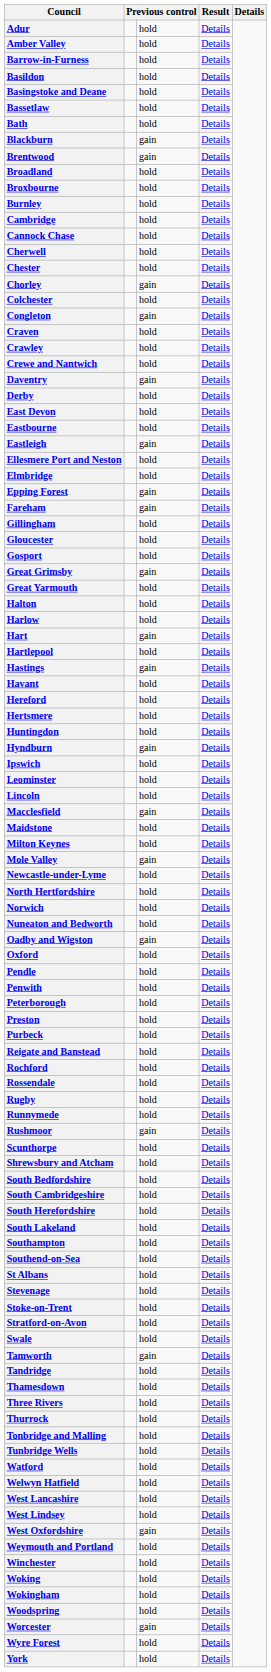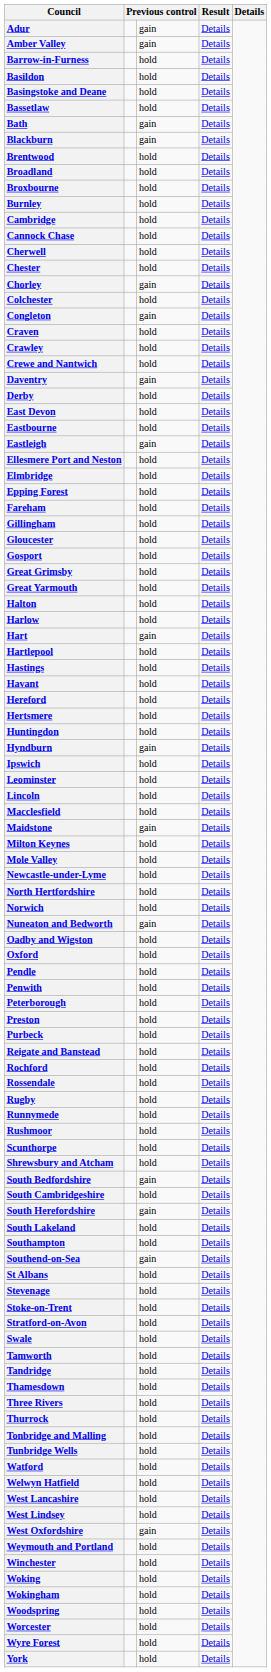 <table class="wikitable sortable" border="1">
 <tr>
 <th scope="col">Council</th>
 <th colspan=2>Previous control</th>
 <th colspan=2>Result</th>
 <th class="unsortable" scope="col">Details</th>
 </tr>
 <tr>
 <th scope="row" style="text-align: left;"><a href='#'>Adur</a></th>
 <td></td>
-<td> hold</td>
+<td> gain</td>
 <td><a href='#'>Details</a></td>
 </tr>
 <tr>
 <th scope="row" style="text-align: left;"><a href='#'>Amber Valley</a></th>
 <td></td>
-<td> hold</td>
+<td> gain</td>
 <td><a href='#'>Details</a></td>
 </tr>
 <tr>
 <th scope="row" style="text-align: left;"><a href='#'>Barrow-in-Furness</a></th>
 <td></td>
 <td> hold</td>
 <td><a href='#'>Details</a></td>
 </tr>
 <tr>
 <th scope="row" style="text-align: left;"><a href='#'>Basildon</a></th>
 <td></td>
 <td> hold</td>
 <td><a href='#'>Details</a></td>
 </tr>
 <tr>
 <th scope="row" style="text-align: left;"><a href='#'>Basingstoke and Deane</a></th>
 <td></td>
 <td> hold</td>
 <td><a href='#'>Details</a></td>
 </tr>
 <tr>
 <th scope="row" style="text-align: left;"><a href='#'>Bassetlaw</a></th>
 <td></td>
 <td> hold</td>
 <td><a href='#'>Details</a></td>
 </tr>
 <tr>
 <th scope="row" style="text-align: left;"><a href='#'>Bath</a></th>
 <td></td>
-<td> hold</td>
+<td> gain</td>
 <td><a href='#'>Details</a></td>
 </tr>
 <tr>
 <th scope="row" style="text-align: left;"><a href='#'>Blackburn</a></th>
 <td></td>
 <td> gain</td>
 <td><a href='#'>Details</a></td>
 </tr>
 <tr>
 <th scope="row" style="text-align: left;"><a href='#'>Brentwood</a></th>
 <td></td>
-<td> gain</td>
+<td> hold</td>
 <td><a href='#'>Details</a></td>
 </tr>
 <tr>
 <th scope="row" style="text-align: left;"><a href='#'>Broadland</a></th>
 <td></td>
 <td> hold</td>
 <td><a href='#'>Details</a></td>
 </tr>
 <tr>
 <th scope="row" style="text-align: left;"><a href='#'>Broxbourne</a></th>
 <td></td>
 <td> hold</td>
 <td><a href='#'>Details</a></td>
 </tr>
 <tr>
 <th scope="row" style="text-align: left;"><a href='#'>Burnley</a></th>
 <td></td>
 <td> hold</td>
 <td><a href='#'>Details</a></td>
 </tr>
 <tr>
 <th scope="row" style="text-align: left;"><a href='#'>Cambridge</a></th>
 <td></td>
 <td> hold</td>
 <td><a href='#'>Details</a></td>
 </tr>
 <tr>
 <th scope="row" style="text-align: left;"><a href='#'>Cannock Chase</a></th>
 <td></td>
 <td> hold</td>
 <td><a href='#'>Details</a></td>
 </tr>
 <tr>
 <th scope="row" style="text-align: left;"><a href='#'>Cherwell</a></th>
 <td></td>
 <td> hold</td>
 <td><a href='#'>Details</a></td>
 </tr>
 <tr>
 <th scope="row" style="text-align: left;"><a href='#'>Chester</a></th>
 <td></td>
 <td> hold</td>
 <td><a href='#'>Details</a></td>
 </tr>
 <tr>
 <th scope="row" style="text-align: left;"><a href='#'>Chorley</a></th>
 <td></td>
 <td> gain</td>
 <td><a href='#'>Details</a></td>
 </tr>
 <tr>
 <th scope="row" style="text-align: left;"><a href='#'>Colchester</a></th>
 <td></td>
 <td> hold</td>
 <td><a href='#'>Details</a></td>
 </tr>
 <tr>
 <th scope="row" style="text-align: left;"><a href='#'>Congleton</a></th>
 <td></td>
 <td> gain</td>
 <td><a href='#'>Details</a></td>
 </tr>
 <tr>
 <th scope="row" style="text-align: left;"><a href='#'>Craven</a></th>
 <td></td>
 <td> hold</td>
 <td><a href='#'>Details</a></td>
 </tr>
 <tr>
 <th scope="row" style="text-align: left;"><a href='#'>Crawley</a></th>
 <td></td>
 <td> hold</td>
 <td><a href='#'>Details</a></td>
 </tr>
 <tr>
 <th scope="row" style="text-align: left;"><a href='#'>Crewe and Nantwich</a></th>
 <td></td>
 <td> hold</td>
 <td><a href='#'>Details</a></td>
 </tr>
 <tr>
 <th scope="row" style="text-align: left;"><a href='#'>Daventry</a></th>
 <td></td>
 <td> gain</td>
 <td><a href='#'>Details</a></td>
 </tr>
 <tr>
 <th scope="row" style="text-align: left;"><a href='#'>Derby</a></th>
 <td></td>
 <td> hold</td>
 <td><a href='#'>Details</a></td>
 </tr>
 <tr>
 <th scope="row" style="text-align: left;"><a href='#'>East Devon</a></th>
 <td></td>
 <td> hold</td>
 <td><a href='#'>Details</a></td>
 </tr>
 <tr>
 <th scope="row" style="text-align: left;"><a href='#'>Eastbourne</a></th>
 <td></td>
 <td> hold</td>
 <td><a href='#'>Details</a></td>
 </tr>
 <tr>
 <th scope="row" style="text-align: left;"><a href='#'>Eastleigh</a></th>
 <td></td>
 <td> gain</td>
 <td><a href='#'>Details</a></td>
 </tr>
 <tr>
 <th scope="row" style="text-align: left;"><a href='#'>Ellesmere Port and Neston</a></th>
 <td></td>
 <td> hold</td>
 <td><a href='#'>Details</a></td>
 </tr>
 <tr>
 <th scope="row" style="text-align: left;"><a href='#'>Elmbridge</a></th>
 <td></td>
 <td> hold</td>
 <td><a href='#'>Details</a></td>
 </tr>
 <tr>
 <th scope="row" style="text-align: left;"><a href='#'>Epping Forest</a></th>
 <td></td>
-<td> gain</td>
+<td> hold</td>
 <td><a href='#'>Details</a></td>
 </tr>
 <tr>
 <th scope="row" style="text-align: left;"><a href='#'>Fareham</a></th>
 <td></td>
-<td> gain</td>
+<td> hold</td>
 <td><a href='#'>Details</a></td>
 </tr>
 <tr>
 <th scope="row" style="text-align: left;"><a href='#'>Gillingham</a></th>
 <td></td>
 <td> hold</td>
 <td><a href='#'>Details</a></td>
 </tr>
 <tr>
 <th scope="row" style="text-align: left;"><a href='#'>Gloucester</a></th>
 <td></td>
 <td> hold</td>
 <td><a href='#'>Details</a></td>
 </tr>
 <tr>
 <th scope="row" style="text-align: left;"><a href='#'>Gosport</a></th>
 <td></td>
 <td> hold</td>
 <td><a href='#'>Details</a></td>
 </tr>
 <tr>
 <th scope="row" style="text-align: left;"><a href='#'>Great Grimsby</a></th>
 <td></td>
-<td> gain</td>
+<td> hold</td>
 <td><a href='#'>Details</a></td>
 </tr>
 <tr>
 <th scope="row" style="text-align: left;"><a href='#'>Great Yarmouth</a></th>
 <td></td>
 <td> hold</td>
 <td><a href='#'>Details</a></td>
 </tr>
 <tr>
 <th scope="row" style="text-align: left;"><a href='#'>Halton</a></th>
 <td></td>
 <td> hold</td>
 <td><a href='#'>Details</a></td>
 </tr>
 <tr>
 <th scope="row" style="text-align: left;"><a href='#'>Harlow</a></th>
 <td></td>
 <td> hold</td>
 <td><a href='#'>Details</a></td>
 </tr>
 <tr>
 <th scope="row" style="text-align: left;"><a href='#'>Hart</a></th>
 <td></td>
 <td> gain</td>
 <td><a href='#'>Details</a></td>
 </tr>
 <tr>
 <th scope="row" style="text-align: left;"><a href='#'>Hartlepool</a></th>
 <td></td>
 <td> hold</td>
 <td><a href='#'>Details</a></td>
 </tr>
 <tr>
 <th scope="row" style="text-align: left;"><a href='#'>Hastings</a></th>
 <td></td>
-<td> gain</td>
+<td> hold</td>
 <td><a href='#'>Details</a></td>
 </tr>
 <tr>
 <th scope="row" style="text-align: left;"><a href='#'>Havant</a></th>
 <td></td>
 <td> hold</td>
 <td><a href='#'>Details</a></td>
 </tr>
 <tr>
 <th scope="row" style="text-align: left;"><a href='#'>Hereford</a></th>
 <td></td>
 <td> hold</td>
 <td><a href='#'>Details</a></td>
 </tr>
 <tr>
 <th scope="row" style="text-align: left;"><a href='#'>Hertsmere</a></th>
 <td></td>
 <td> hold</td>
 <td><a href='#'>Details</a></td>
 </tr>
 <tr>
 <th scope="row" style="text-align: left;"><a href='#'>Huntingdon</a></th>
 <td></td>
 <td> hold</td>
 <td><a href='#'>Details</a></td>
 </tr>
 <tr>
 <th scope="row" style="text-align: left;"><a href='#'>Hyndburn</a></th>
 <td></td>
 <td> gain</td>
 <td><a href='#'>Details</a></td>
 </tr>
 <tr>
 <th scope="row" style="text-align: left;"><a href='#'>Ipswich</a></th>
 <td></td>
 <td> hold</td>
 <td><a href='#'>Details</a></td>
 </tr>
 <tr>
 <th scope="row" style="text-align: left;"><a href='#'>Leominster</a></th>
 <td></td>
 <td> hold</td>
 <td><a href='#'>Details</a></td>
 </tr>
 <tr>
 <th scope="row" style="text-align: left;"><a href='#'>Lincoln</a></th>
 <td></td>
 <td> hold</td>
 <td><a href='#'>Details</a></td>
 </tr>
 <tr>
 <th scope="row" style="text-align: left;"><a href='#'>Macclesfield</a></th>
 <td></td>
-<td> gain</td>
+<td> hold</td>
 <td><a href='#'>Details</a></td>
 </tr>
 <tr>
 <th scope="row" style="text-align: left;"><a href='#'>Maidstone</a></th>
 <td></td>
-<td> hold</td>
+<td> gain</td>
 <td><a href='#'>Details</a></td>
 </tr>
 <tr>
 <th scope="row" style="text-align: left;"><a href='#'>Milton Keynes</a></th>
 <td></td>
 <td> hold</td>
 <td><a href='#'>Details</a></td>
 </tr>
 <tr>
 <th scope="row" style="text-align: left;"><a href='#'>Mole Valley</a></th>
 <td></td>
-<td> gain</td>
+<td> hold</td>
 <td><a href='#'>Details</a></td>
 </tr>
 <tr>
 <th scope="row" style="text-align: left;"><a href='#'>Newcastle-under-Lyme</a></th>
 <td></td>
 <td> hold</td>
 <td><a href='#'>Details</a></td>
 </tr>
 <tr>
 <th scope="row" style="text-align: left;"><a href='#'>North Hertfordshire</a></th>
 <td></td>
 <td> hold</td>
 <td><a href='#'>Details</a></td>
 </tr>
 <tr>
 <th scope="row" style="text-align: left;"><a href='#'>Norwich</a></th>
 <td></td>
 <td> hold</td>
 <td><a href='#'>Details</a></td>
 </tr>
 <tr>
 <th scope="row" style="text-align: left;"><a href='#'>Nuneaton and Bedworth</a></th>
 <td></td>
-<td> hold</td>
+<td> gain</td>
 <td><a href='#'>Details</a></td>
 </tr>
 <tr>
 <th scope="row" style="text-align: left;"><a href='#'>Oadby and Wigston</a></th>
 <td></td>
-<td> gain</td>
+<td> hold</td>
 <td><a href='#'>Details</a></td>
 </tr>
 <tr>
 <th scope="row" style="text-align: left;"><a href='#'>Oxford</a></th>
 <td></td>
 <td> hold</td>
 <td><a href='#'>Details</a></td>
 </tr>
 <tr>
 <th scope="row" style="text-align: left;"><a href='#'>Pendle</a></th>
 <td></td>
 <td> hold</td>
 <td><a href='#'>Details</a></td>
 </tr>
 <tr>
 <th scope="row" style="text-align: left;"><a href='#'>Penwith</a></th>
 <td></td>
 <td> hold</td>
 <td><a href='#'>Details</a></td>
 </tr>
 <tr>
 <th scope="row" style="text-align: left;"><a href='#'>Peterborough</a></th>
 <td></td>
 <td> hold</td>
 <td><a href='#'>Details</a></td>
 </tr>
 <tr>
 <th scope="row" style="text-align: left;"><a href='#'>Preston</a></th>
 <td></td>
 <td> hold</td>
 <td><a href='#'>Details</a></td>
 </tr>
 <tr>
 <th scope="row" style="text-align: left;"><a href='#'>Purbeck</a></th>
 <td></td>
 <td> hold</td>
 <td><a href='#'>Details</a></td>
 </tr>
 <tr>
 <th scope="row" style="text-align: left;"><a href='#'>Reigate and Banstead</a></th>
 <td></td>
 <td> hold</td>
 <td><a href='#'>Details</a></td>
 </tr>
 <tr>
 <th scope="row" style="text-align: left;"><a href='#'>Rochford</a></th>
 <td></td>
 <td> hold</td>
 <td><a href='#'>Details</a></td>
 </tr>
 <tr>
 <th scope="row" style="text-align: left;"><a href='#'>Rossendale</a></th>
 <td></td>
 <td> hold</td>
 <td><a href='#'>Details</a></td>
 </tr>
 <tr>
 <th scope="row" style="text-align: left;"><a href='#'>Rugby</a></th>
 <td></td>
 <td> hold</td>
 <td><a href='#'>Details</a></td>
 </tr>
 <tr>
 <th scope="row" style="text-align: left;"><a href='#'>Runnymede</a></th>
 <td></td>
 <td> hold</td>
 <td><a href='#'>Details</a></td>
 </tr>
 <tr>
 <th scope="row" style="text-align: left;"><a href='#'>Rushmoor</a></th>
 <td></td>
-<td> gain</td>
+<td> hold</td>
 <td><a href='#'>Details</a></td>
 </tr>
 <tr>
 <th scope="row" style="text-align: left;"><a href='#'>Scunthorpe</a></th>
 <td></td>
 <td> hold</td>
 <td><a href='#'>Details</a></td>
 </tr>
 <tr>
 <th scope="row" style="text-align: left;"><a href='#'>Shrewsbury and Atcham</a></th>
 <td></td>
 <td> hold</td>
 <td><a href='#'>Details</a></td>
 </tr>
 <tr>
 <th scope="row" style="text-align: left;"><a href='#'>South Bedfordshire</a></th>
 <td></td>
-<td> hold</td>
+<td> gain</td>
 <td><a href='#'>Details</a></td>
 </tr>
 <tr>
 <th scope="row" style="text-align: left;"><a href='#'>South Cambridgeshire</a></th>
 <td></td>
 <td> hold</td>
 <td><a href='#'>Details</a></td>
 </tr>
 <tr>
 <th scope="row" style="text-align: left;"><a href='#'>South Herefordshire</a></th>
 <td></td>
-<td> hold</td>
+<td> gain</td>
 <td><a href='#'>Details</a></td>
 </tr>
 <tr>
 <th scope="row" style="text-align: left;"><a href='#'>South Lakeland</a></th>
 <td></td>
 <td> hold</td>
 <td><a href='#'>Details</a></td>
 </tr>
 <tr>
 <th scope="row" style="text-align: left;"><a href='#'>Southampton</a></th>
 <td></td>
 <td> hold</td>
 <td><a href='#'>Details</a></td>
 </tr>
 <tr>
 <th scope="row" style="text-align: left;"><a href='#'>Southend-on-Sea</a></th>
 <td></td>
-<td> hold</td>
+<td> gain</td>
 <td><a href='#'>Details</a></td>
 </tr>
 <tr>
 <th scope="row" style="text-align: left;"><a href='#'>St Albans</a></th>
 <td></td>
 <td> hold</td>
 <td><a href='#'>Details</a></td>
 </tr>
 <tr>
 <th scope="row" style="text-align: left;"><a href='#'>Stevenage</a></th>
 <td></td>
 <td> hold</td>
 <td><a href='#'>Details</a></td>
 </tr>
 <tr>
 <th scope="row" style="text-align: left;"><a href='#'>Stoke-on-Trent</a></th>
 <td></td>
 <td> hold</td>
 <td><a href='#'>Details</a></td>
 </tr>
 <tr>
 <th scope="row" style="text-align: left;"><a href='#'>Stratford-on-Avon</a></th>
 <td></td>
 <td> hold</td>
 <td><a href='#'>Details</a></td>
 </tr>
 <tr>
 <th scope="row" style="text-align: left;"><a href='#'>Swale</a></th>
 <td></td>
 <td> hold</td>
 <td><a href='#'>Details</a></td>
 </tr>
 <tr>
 <th scope="row" style="text-align: left;"><a href='#'>Tamworth</a></th>
 <td></td>
-<td> gain</td>
+<td> hold</td>
 <td><a href='#'>Details</a></td>
 </tr>
 <tr>
 <th scope="row" style="text-align: left;"><a href='#'>Tandridge</a></th>
 <td></td>
 <td> hold</td>
 <td><a href='#'>Details</a></td>
 </tr>
 <tr>
 <th scope="row" style="text-align: left;"><a href='#'>Thamesdown</a></th>
 <td></td>
 <td> hold</td>
 <td><a href='#'>Details</a></td>
 </tr>
 <tr>
 <th scope="row" style="text-align: left;"><a href='#'>Three Rivers</a></th>
 <td></td>
 <td> hold</td>
 <td><a href='#'>Details</a></td>
 </tr>
 <tr>
 <th scope="row" style="text-align: left;"><a href='#'>Thurrock</a></th>
 <td></td>
 <td> hold</td>
 <td><a href='#'>Details</a></td>
 </tr>
 <tr>
 <th scope="row" style="text-align: left;"><a href='#'>Tonbridge and Malling</a></th>
 <td></td>
 <td> hold</td>
 <td><a href='#'>Details</a></td>
 </tr>
 <tr>
 <th scope="row" style="text-align: left;"><a href='#'>Tunbridge Wells</a></th>
 <td></td>
 <td> hold</td>
 <td><a href='#'>Details</a></td>
 </tr>
 <tr>
 <th scope="row" style="text-align: left;"><a href='#'>Watford</a></th>
 <td></td>
 <td> hold</td>
 <td><a href='#'>Details</a></td>
 </tr>
 <tr>
 <th scope="row" style="text-align: left;"><a href='#'>Welwyn Hatfield</a></th>
 <td></td>
 <td> hold</td>
 <td><a href='#'>Details</a></td>
 </tr>
 <tr>
 <th scope="row" style="text-align: left;"><a href='#'>West Lancashire</a></th>
 <td></td>
 <td> hold</td>
 <td><a href='#'>Details</a></td>
 </tr>
 <tr>
 <th scope="row" style="text-align: left;"><a href='#'>West Lindsey</a></th>
 <td></td>
 <td> hold</td>
 <td><a href='#'>Details</a></td>
 </tr>
 <tr>
 <th scope="row" style="text-align: left;"><a href='#'>West Oxfordshire</a></th>
 <td></td>
 <td> gain</td>
 <td><a href='#'>Details</a></td>
 </tr>
 <tr>
 <th scope="row" style="text-align: left;"><a href='#'>Weymouth and Portland</a></th>
 <td></td>
 <td> hold</td>
 <td><a href='#'>Details</a></td>
 </tr>
 <tr>
 <th scope="row" style="text-align: left;"><a href='#'>Winchester</a></th>
 <td></td>
 <td> hold</td>
 <td><a href='#'>Details</a></td>
 </tr>
 <tr>
 <th scope="row" style="text-align: left;"><a href='#'>Woking</a></th>
 <td></td>
 <td> hold</td>
 <td><a href='#'>Details</a></td>
 </tr>
 <tr>
 <th scope="row" style="text-align: left;"><a href='#'>Wokingham</a></th>
 <td></td>
 <td> hold</td>
 <td><a href='#'>Details</a></td>
 </tr>
 <tr>
 <th scope="row" style="text-align: left;"><a href='#'>Woodspring</a></th>
 <td></td>
 <td> hold</td>
 <td><a href='#'>Details</a></td>
 </tr>
 <tr>
 <th scope="row" style="text-align: left;"><a href='#'>Worcester</a></th>
 <td></td>
-<td> gain</td>
+<td> hold</td>
 <td><a href='#'>Details</a></td>
 </tr>
 <tr>
 <th scope="row" style="text-align: left;"><a href='#'>Wyre Forest</a></th>
 <td></td>
 <td> hold</td>
 <td><a href='#'>Details</a></td>
 </tr>
 <tr>
 <th scope="row" style="text-align: left;"><a href='#'>York</a></th>
 <td></td>
 <td> hold</td>
 <td><a href='#'>Details</a></td>
 </tr>
 </table>
